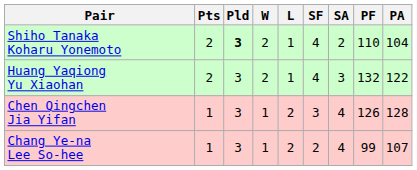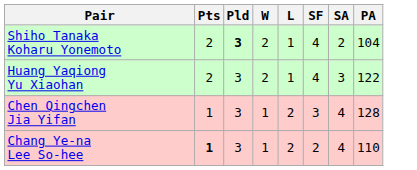 <table class=wikitable style="text-align:center">
 <tr>
 <th width=190>Pair</th>
 <th width=20>Pts</th>
 <th width=20>Pld</th>
 <th width=20>W</th>
 <th width=20>L</th>
 <th width=20>SF</th>
 <th width=20>SA</th>
-<th width=20>PF</th>
 <th width=20>PA</th>
 </tr>
 <tr bgcolor=ccffcc>
 <td style="text-align:left"> <a href='#'>Shiho Tanaka</a><br> <a href='#'>Koharu Yonemoto</a></td>
 <td>2</td>
 <td><strong>3</strong></td>
 <td>2</td>
 <td>1</td>
 <td>4</td>
 <td>2</td>
-<td>110</td>
 <td>104</td>
 </tr>
 <tr bgcolor=ccffcc>
 <td style="text-align:left"> <a href='#'>Huang Yaqiong</a><br> <a href='#'>Yu Xiaohan</a></td>
 <td>2</td>
 <td>3</td>
 <td>2</td>
 <td>1</td>
 <td>4</td>
 <td>3</td>
-<td>132</td>
 <td>122</td>
 </tr>
 <tr bgcolor="ffcccc">
 <td style="text-align:left"> <a href='#'>Chen Qingchen</a><br> <a href='#'>Jia Yifan</a></td>
 <td>1</td>
 <td>3</td>
 <td>1</td>
 <td>2</td>
 <td>3</td>
 <td>4</td>
-<td>126</td>
 <td>128</td>
 </tr>
 <tr bgcolor="ffcccc">
 <td style="text-align:left"> <a href='#'>Chang Ye-na</a><br> <a href='#'>Lee So-hee</a></td>
-<td>1</td>
+<td><strong>1</strong></td>
 <td>3</td>
 <td>1</td>
 <td>2</td>
 <td>2</td>
 <td>4</td>
-<td>99</td>
-<td>107</td>
+<td>110</td>
 </tr>
 </table>
